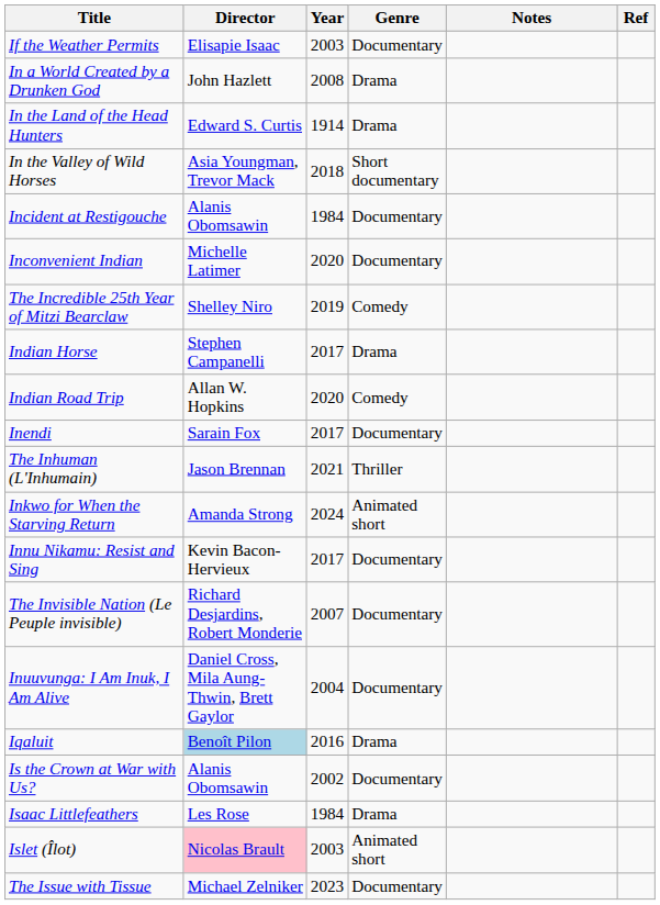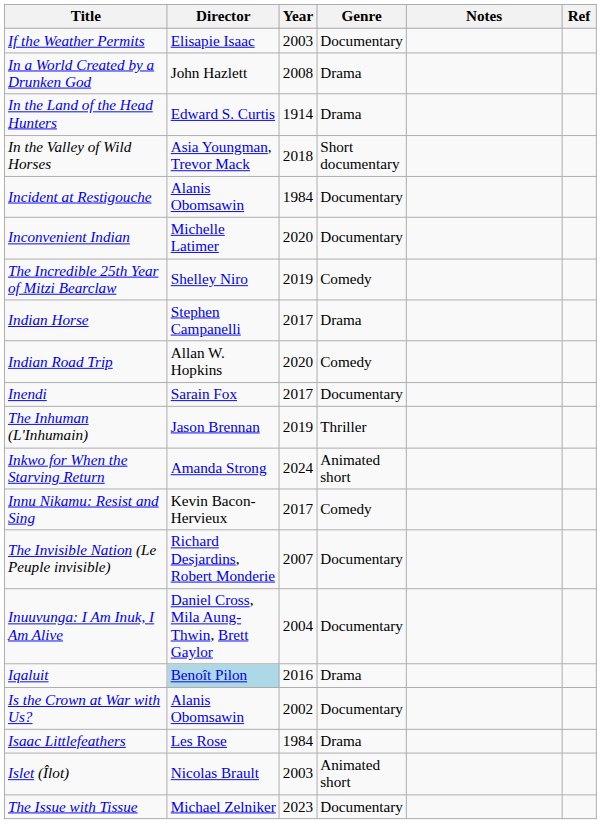 <table class="wikitable sortable" style="width:100%;">
 <tr style="background:#bebebe;">
 <th style="width:30%;">Title</th>
 <th style="width:20%;">Director</th>
 <th style="width:6%;">Year</th>
 <th style="width:6%;">Genre</th>
 <th style="width:30%;">Notes</th>
 <th style="width:6%;">Ref</th>
 </tr>
 <tr>
 <td><em><a href='#'>If the Weather Permits</a></em></td>
 <td><a href='#'>Elisapie Isaac</a></td>
 <td>2003</td>
 <td>Documentary</td>
 <td></td>
 <td></td>
 </tr>
 <tr>
 <td><em><a href='#'>In a World Created by a Drunken God</a></em></td>
 <td>John Hazlett</td>
 <td>2008</td>
 <td>Drama</td>
 <td></td>
 <td></td>
 </tr>
 <tr>
 <td><em><a href='#'>In the Land of the Head Hunters</a></em></td>
 <td><a href='#'>Edward S. Curtis</a></td>
 <td>1914</td>
 <td>Drama</td>
 <td></td>
 <td></td>
 </tr>
 <tr>
 <td><em>In the Valley of Wild Horses</em></td>
 <td><a href='#'>Asia Youngman</a>, <a href='#'>Trevor Mack</a></td>
 <td>2018</td>
 <td>Short documentary</td>
 <td></td>
 <td></td>
 </tr>
 <tr>
 <td><em><a href='#'>Incident at Restigouche</a></em></td>
 <td><a href='#'>Alanis Obomsawin</a></td>
 <td>1984</td>
 <td>Documentary</td>
 <td></td>
 <td></td>
 </tr>
 <tr>
 <td><em><a href='#'>Inconvenient Indian</a></em></td>
 <td><a href='#'>Michelle Latimer</a></td>
 <td>2020</td>
 <td>Documentary</td>
 <td></td>
 <td></td>
 </tr>
 <tr>
 <td><em><a href='#'>The Incredible 25th Year of Mitzi Bearclaw</a></em></td>
 <td><a href='#'>Shelley Niro</a></td>
 <td>2019</td>
 <td>Comedy</td>
 <td></td>
 <td></td>
 </tr>
 <tr>
 <td><em><a href='#'>Indian Horse</a></em></td>
 <td><a href='#'>Stephen Campanelli</a></td>
 <td>2017</td>
 <td>Drama</td>
 <td></td>
 <td></td>
 </tr>
 <tr>
 <td><em><a href='#'>Indian Road Trip</a></em></td>
 <td>Allan W. Hopkins</td>
 <td>2020</td>
 <td>Comedy</td>
 <td></td>
 <td></td>
 </tr>
 <tr>
 <td><em><a href='#'>Inendi</a></em></td>
 <td><a href='#'>Sarain Fox</a></td>
 <td>2017</td>
 <td>Documentary</td>
 <td></td>
 <td></td>
 </tr>
 <tr>
 <td><em><a href='#'>The Inhuman</a> (L'Inhumain)</em></td>
 <td><a href='#'>Jason Brennan</a></td>
-<td>2021</td>
+<td>2019</td>
 <td>Thriller</td>
 <td></td>
 <td></td>
 </tr>
 <tr>
 <td><em><a href='#'>Inkwo for When the Starving Return</a></em></td>
 <td><a href='#'>Amanda Strong</a></td>
 <td>2024</td>
 <td>Animated short</td>
 <td></td>
 <td></td>
 </tr>
 <tr>
 <td><em><a href='#'>Innu Nikamu: Resist and Sing</a></em></td>
 <td>Kevin Bacon-Hervieux</td>
 <td>2017</td>
-<td>Documentary</td>
+<td>Comedy</td>
 <td></td>
 <td></td>
 </tr>
 <tr>
 <td><em><a href='#'>The Invisible Nation</a> (Le Peuple invisible)</em></td>
 <td><a href='#'>Richard Desjardins</a>, <a href='#'>Robert Monderie</a></td>
 <td>2007</td>
 <td>Documentary</td>
 <td></td>
 <td></td>
 </tr>
 <tr>
 <td><em><a href='#'>Inuuvunga: I Am Inuk, I Am Alive</a></em></td>
 <td><a href='#'>Daniel Cross</a>, <a href='#'>Mila Aung-Thwin</a>, <a href='#'>Brett Gaylor</a></td>
 <td>2004</td>
 <td>Documentary</td>
 <td></td>
 <td></td>
 </tr>
 <tr>
 <td><em><a href='#'>Iqaluit</a></em></td>
 <td style="background: lightblue;"><a href='#'>Benoît Pilon</a></td>
 <td>2016</td>
 <td>Drama</td>
 <td></td>
 <td></td>
 </tr>
 <tr>
 <td><em><a href='#'>Is the Crown at War with Us?</a></em></td>
 <td><a href='#'>Alanis Obomsawin</a></td>
 <td>2002</td>
 <td>Documentary</td>
 <td></td>
 <td></td>
 </tr>
 <tr>
 <td><em><a href='#'>Isaac Littlefeathers</a></em></td>
 <td><a href='#'>Les Rose</a></td>
 <td>1984</td>
 <td>Drama</td>
 <td></td>
 <td></td>
 </tr>
 <tr>
 <td><em><a href='#'>Islet</a> (Îlot)</em></td>
-<td style="background: pink;"><a href='#'>Nicolas Brault</a></td>
+<td><a href='#'>Nicolas Brault</a></td>
 <td>2003</td>
 <td>Animated short</td>
 <td></td>
 <td></td>
 </tr>
 <tr>
 <td><em><a href='#'>The Issue with Tissue</a></em></td>
 <td><a href='#'>Michael Zelniker</a></td>
 <td>2023</td>
 <td>Documentary</td>
 <td></td>
 <td></td>
 </tr>
 </table>
